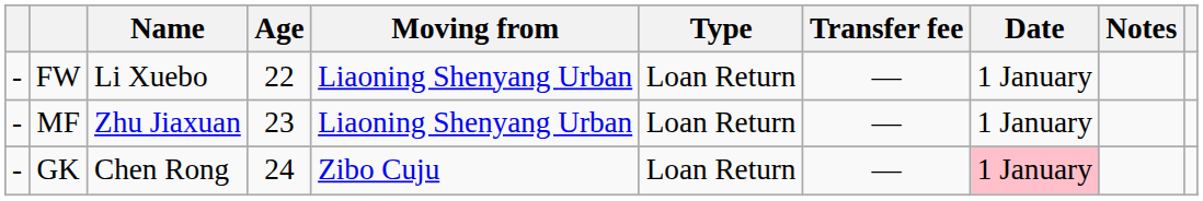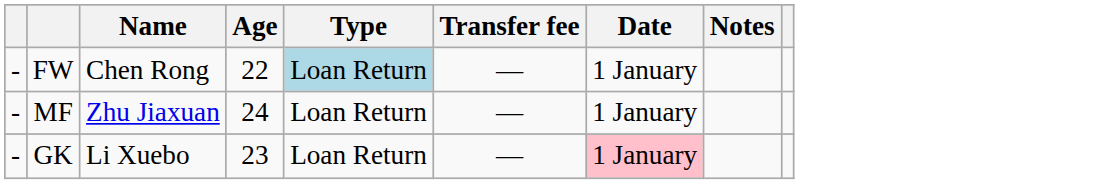 <table class="wikitable" style="text-align: center">
 <tr>
 <th></th>
 <th></th>
 <th>Name</th>
 <th>Age</th>
-<th>Moving from</th>
 <th>Type</th>
 <th>Transfer fee</th>
 <th>Date</th>
 <th>Notes</th>
 <th></th>
 </tr>
 <tr>
 <td>-</td>
 <td>FW</td>
-<td align="left"> Li Xuebo</td>
+<td align="left"> Chen Rong</td>
 <td>22</td>
-<td align="left"> <a href='#'>Liaoning Shenyang Urban</a></td>
-<td>Loan Return</td>
+<td style="background: lightblue;">Loan Return</td>
 <td>—</td>
 <td>1 January</td>
 <td></td>
 <td></td>
 </tr>
 <tr>
 <td>-</td>
 <td>MF</td>
 <td align="left"> <a href='#'>Zhu Jiaxuan</a></td>
-<td>23</td>
-<td align="left"> <a href='#'>Liaoning Shenyang Urban</a></td>
+<td>24</td>
 <td>Loan Return</td>
 <td>—</td>
 <td>1 January</td>
 <td></td>
 <td></td>
 </tr>
 <tr>
 <td>-</td>
 <td>GK</td>
-<td align="left"> Chen Rong</td>
-<td>24</td>
-<td align="left"> <a href='#'>Zibo Cuju</a></td>
+<td align="left"> Li Xuebo</td>
+<td>23</td>
 <td>Loan Return</td>
 <td>—</td>
 <td style="background: pink;">1 January</td>
 <td></td>
 <td></td>
 </tr>
 </table>
